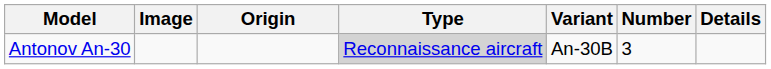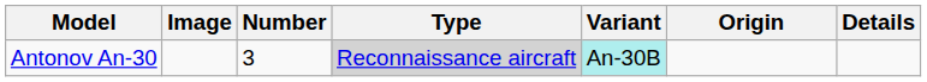 <table class="wikitable sortable">
 <tr>
 <th>Model</th>
 <th>Image</th>
-<th style="width:115px;">Origin</th>
+<th>Number</th>
 <th>Type</th>
 <th>Variant</th>
-<th>Number</th>
+<th style="width:115px;">Origin</th>
 <th>Details</th>
 </tr>
 <tr>
 <td><a href='#'>Antonov An-30</a></td>
 <td></td>
+<td>3</td>
+<td style="background: lightgrey;"><a href='#'>Reconnaissance aircraft</a></td>
+<td style="background: paleturquoise;">An-30B</td>
 <td></td>
-<td style="background: lightgrey;"><a href='#'>Reconnaissance aircraft</a></td>
-<td>An-30B</td>
-<td>3</td>
 <td></td>
 </tr>
 </table>
